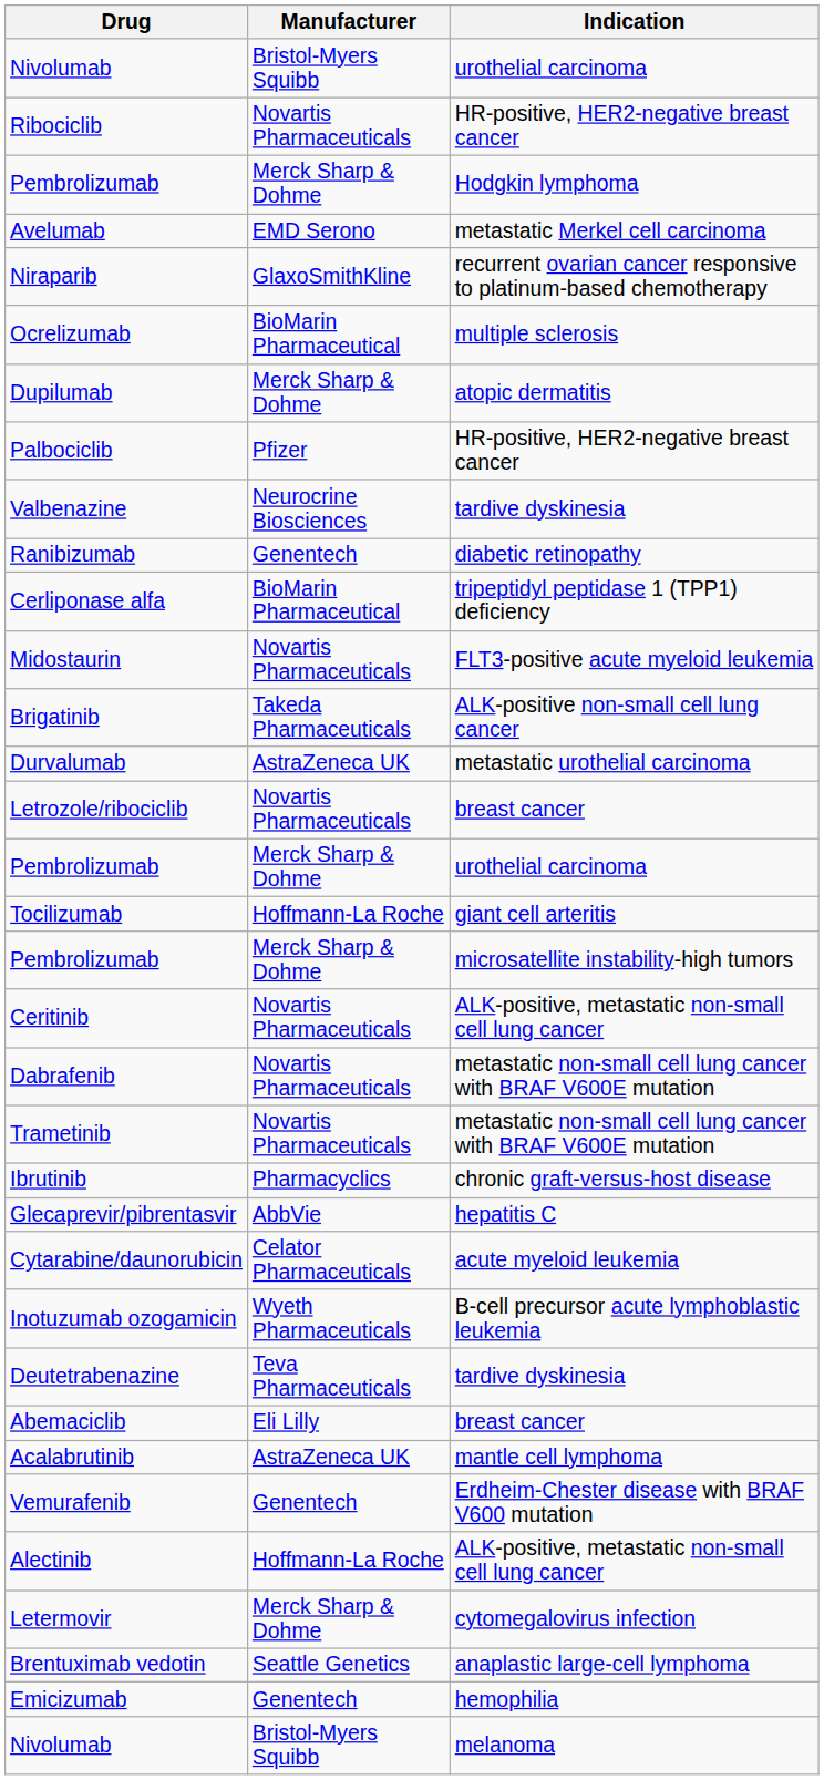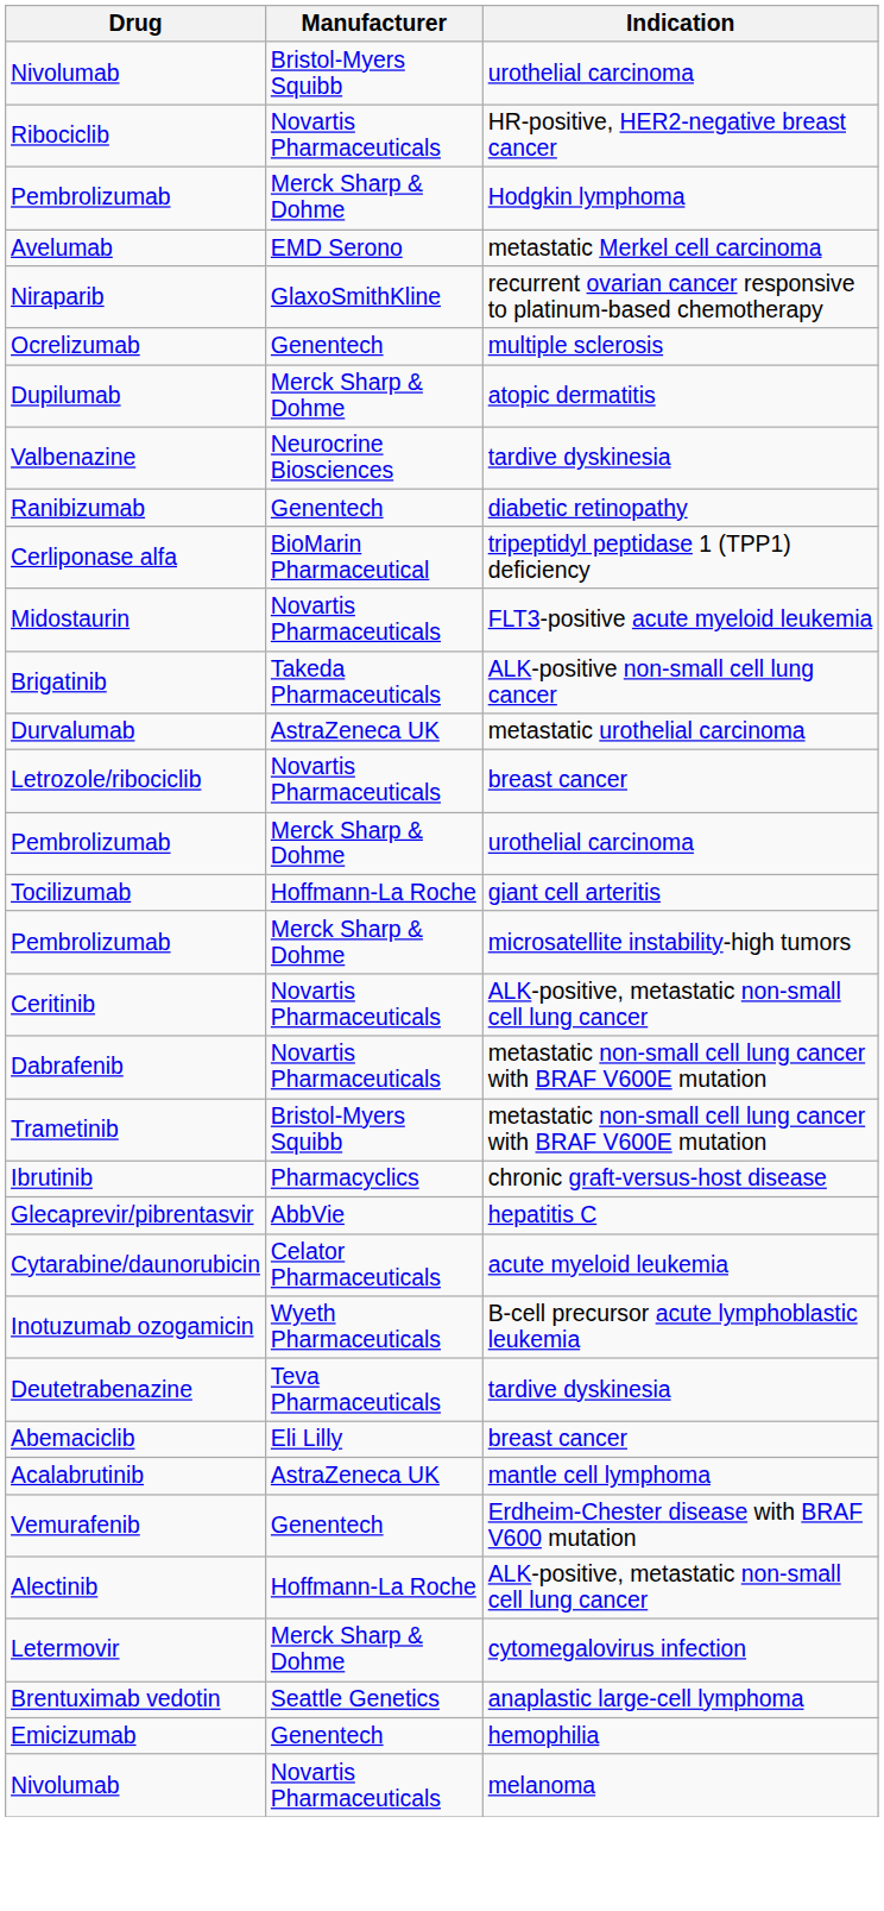 <table class="sortable wikitable">
 <tr>
 <th>Drug</th>
 <th>Manufacturer</th>
 <th>Indication</th>
 </tr>
 <tr>
 <td><a href='#'>Nivolumab</a></td>
 <td><a href='#'>Bristol-Myers Squibb</a></td>
 <td><a href='#'>urothelial carcinoma</a></td>
 </tr>
 <tr>
 <td><a href='#'>Ribociclib</a></td>
 <td><a href='#'>Novartis Pharmaceuticals</a></td>
 <td>HR-positive, <a href='#'>HER2-negative breast cancer</a></td>
 </tr>
 <tr>
 <td><a href='#'>Pembrolizumab</a></td>
 <td><a href='#'>Merck Sharp & Dohme</a></td>
 <td><a href='#'>Hodgkin lymphoma</a></td>
 </tr>
 <tr>
 <td><a href='#'>Avelumab</a></td>
 <td><a href='#'>EMD Serono</a></td>
 <td>metastatic <a href='#'>Merkel cell carcinoma</a></td>
 </tr>
 <tr>
 <td><a href='#'>Niraparib</a></td>
 <td><a href='#'>GlaxoSmithKline</a></td>
 <td>recurrent <a href='#'>ovarian cancer</a> responsive to platinum-based chemotherapy</td>
 </tr>
 <tr>
 <td><a href='#'>Ocrelizumab</a></td>
-<td><a href='#'>BioMarin Pharmaceutical</a></td>
+<td><a href='#'>Genentech</a></td>
 <td><a href='#'>multiple sclerosis</a></td>
 </tr>
 <tr>
 <td><a href='#'>Dupilumab</a></td>
 <td><a href='#'>Merck Sharp & Dohme</a></td>
 <td><a href='#'>atopic dermatitis</a></td>
-</tr>
-<tr>
-<td><a href='#'>Palbociclib</a></td>
-<td><a href='#'>Pfizer</a></td>
-<td>HR-positive, HER2-negative breast cancer</td>
 </tr>
 <tr>
 <td><a href='#'>Valbenazine</a></td>
 <td><a href='#'>Neurocrine Biosciences</a></td>
 <td><a href='#'>tardive dyskinesia</a></td>
 </tr>
 <tr>
 <td><a href='#'>Ranibizumab</a></td>
 <td><a href='#'>Genentech</a></td>
 <td><a href='#'>diabetic retinopathy</a></td>
 </tr>
 <tr>
 <td><a href='#'>Cerliponase alfa</a></td>
 <td><a href='#'>BioMarin Pharmaceutical</a></td>
 <td><a href='#'>tripeptidyl peptidase</a> 1 (TPP1) deficiency</td>
 </tr>
 <tr>
 <td><a href='#'>Midostaurin</a></td>
 <td><a href='#'>Novartis Pharmaceuticals</a></td>
 <td><a href='#'>FLT3</a>-positive <a href='#'>acute myeloid leukemia</a></td>
 </tr>
 <tr>
 <td><a href='#'>Brigatinib</a></td>
 <td><a href='#'>Takeda Pharmaceuticals</a></td>
 <td><a href='#'>ALK</a>-positive <a href='#'>non-small cell lung cancer</a></td>
 </tr>
 <tr>
 <td><a href='#'>Durvalumab</a></td>
 <td><a href='#'>AstraZeneca UK</a></td>
 <td>metastatic <a href='#'>urothelial carcinoma</a></td>
 </tr>
 <tr>
 <td><a href='#'>Letrozole/ribociclib</a></td>
 <td><a href='#'>Novartis Pharmaceuticals</a></td>
 <td><a href='#'>breast cancer</a></td>
 </tr>
 <tr>
 <td><a href='#'>Pembrolizumab</a></td>
 <td><a href='#'>Merck Sharp & Dohme</a></td>
 <td><a href='#'>urothelial carcinoma</a></td>
 </tr>
 <tr>
 <td><a href='#'>Tocilizumab</a></td>
 <td><a href='#'>Hoffmann-La Roche</a></td>
 <td><a href='#'>giant cell arteritis</a></td>
 </tr>
 <tr>
 <td><a href='#'>Pembrolizumab</a></td>
 <td><a href='#'>Merck Sharp & Dohme</a></td>
 <td><a href='#'>microsatellite instability</a>-high tumors</td>
 </tr>
 <tr>
 <td><a href='#'>Ceritinib</a></td>
 <td><a href='#'>Novartis Pharmaceuticals</a></td>
 <td><a href='#'>ALK</a>-positive, metastatic <a href='#'>non-small cell lung cancer</a></td>
 </tr>
 <tr>
 <td><a href='#'>Dabrafenib</a></td>
 <td><a href='#'>Novartis Pharmaceuticals</a></td>
 <td>metastatic <a href='#'>non-small cell lung cancer</a> with <a href='#'>BRAF V600E</a> mutation</td>
 </tr>
 <tr>
 <td><a href='#'>Trametinib</a></td>
-<td><a href='#'>Novartis Pharmaceuticals</a></td>
+<td><a href='#'>Bristol-Myers Squibb</a></td>
 <td>metastatic <a href='#'>non-small cell lung cancer</a> with <a href='#'>BRAF V600E</a> mutation</td>
 </tr>
 <tr>
 <td><a href='#'>Ibrutinib</a></td>
 <td><a href='#'>Pharmacyclics</a></td>
 <td>chronic <a href='#'>graft-versus-host disease</a></td>
 </tr>
 <tr>
 <td><a href='#'>Glecaprevir/pibrentasvir</a></td>
 <td><a href='#'>AbbVie</a></td>
 <td><a href='#'>hepatitis C</a></td>
 </tr>
 <tr>
 <td><a href='#'>Cytarabine/daunorubicin</a></td>
 <td><a href='#'>Celator Pharmaceuticals</a></td>
 <td><a href='#'>acute myeloid leukemia</a></td>
 </tr>
 <tr>
 <td><a href='#'>Inotuzumab ozogamicin</a></td>
 <td><a href='#'>Wyeth Pharmaceuticals</a></td>
 <td>B-cell precursor <a href='#'>acute lymphoblastic leukemia</a></td>
 </tr>
 <tr>
 <td><a href='#'>Deutetrabenazine</a></td>
 <td><a href='#'>Teva Pharmaceuticals</a></td>
 <td><a href='#'>tardive dyskinesia</a></td>
 </tr>
 <tr>
 <td><a href='#'>Abemaciclib</a></td>
 <td><a href='#'>Eli Lilly</a></td>
 <td><a href='#'>breast cancer</a></td>
 </tr>
 <tr>
 <td><a href='#'>Acalabrutinib</a></td>
 <td><a href='#'>AstraZeneca UK</a></td>
 <td><a href='#'>mantle cell lymphoma</a></td>
 </tr>
 <tr>
 <td><a href='#'>Vemurafenib</a></td>
 <td><a href='#'>Genentech</a></td>
 <td><a href='#'>Erdheim-Chester disease</a> with <a href='#'>BRAF V600</a> mutation</td>
 </tr>
 <tr>
 <td><a href='#'>Alectinib</a></td>
 <td><a href='#'>Hoffmann-La Roche</a></td>
 <td><a href='#'>ALK</a>-positive, metastatic <a href='#'>non-small cell lung cancer</a></td>
 </tr>
 <tr>
 <td><a href='#'>Letermovir</a></td>
 <td><a href='#'>Merck Sharp & Dohme</a></td>
 <td><a href='#'>cytomegalovirus infection</a></td>
 </tr>
 <tr>
 <td><a href='#'>Brentuximab vedotin</a></td>
 <td><a href='#'>Seattle Genetics</a></td>
 <td><a href='#'>anaplastic large-cell lymphoma</a></td>
 </tr>
 <tr>
 <td><a href='#'>Emicizumab</a></td>
 <td><a href='#'>Genentech</a></td>
 <td><a href='#'>hemophilia</a></td>
 </tr>
 <tr>
 <td><a href='#'>Nivolumab</a></td>
-<td><a href='#'>Bristol-Myers Squibb</a></td>
+<td><a href='#'>Novartis Pharmaceuticals</a></td>
 <td><a href='#'>melanoma</a></td>
 </tr>
 </table>
